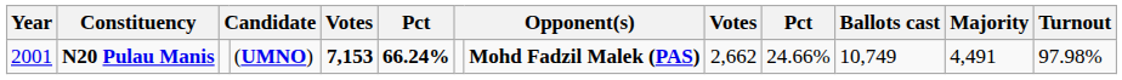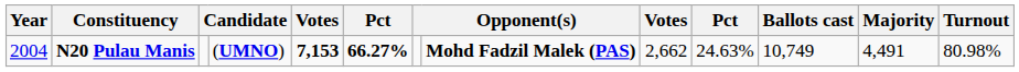 <table class="wikitable" style="margin:0.5em ; font-size:95%">
 <tr>
 <th>Year</th>
 <th>Constituency</th>
 <th colspan=2>Candidate</th>
 <th>Votes</th>
 <th>Pct</th>
 <th colspan=2>Opponent(s)</th>
 <th>Votes</th>
 <th>Pct</th>
 <th>Ballots cast</th>
 <th>Majority</th>
 <th>Turnout</th>
 </tr>
 <tr>
-<td><a href='#'>2001</a></td>
+<td><a href='#'>2004</a></td>
 <td><strong>N20 <a href='#'>Pulau Manis</a></strong></td>
 <td></td>
 <td> (<a href='#'><strong>UMNO</strong></a>)</td>
 <td align="right"><strong>7,153</strong></td>
-<td><strong>66.24%</strong></td>
+<td><strong>66.27%</strong></td>
 <td></td>
 <td><strong>Mohd Fadzil Malek (<a href='#'>PAS</a>)</strong></td>
 <td align="right">2,662</td>
-<td>24.66%</td>
+<td>24.63%</td>
 <td>10,749</td>
 <td>4,491</td>
-<td>97.98%</td>
+<td>80.98%</td>
 </tr>
 </table>
